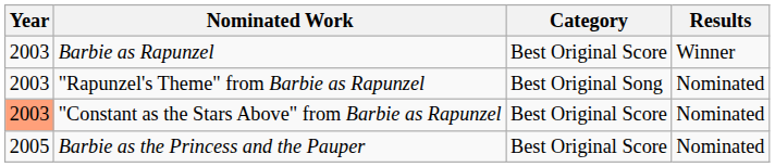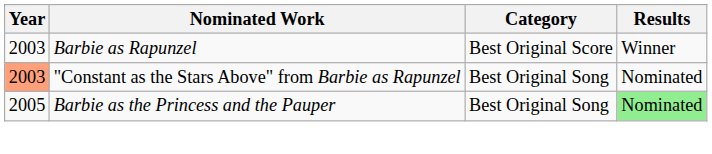 <table class="wikitable">
 <tr>
 <th>Year</th>
 <th>Nominated Work</th>
 <th>Category</th>
 <th>Results</th>
 </tr>
 <tr>
 <td>2003</td>
 <td><em>Barbie as Rapunzel</em></td>
 <td>Best Original Score</td>
 <td>Winner</td>
 </tr>
 <tr>
-<td>2003</td>
-<td>"Rapunzel's Theme" from <em>Barbie as Rapunzel</em></td>
-<td>Best Original Song</td>
-<td>Nominated</td>
-</tr>
-<tr>
 <td style="background: lightsalmon;">2003</td>
 <td>"Constant as the Stars Above" from <em>Barbie as Rapunzel</em></td>
-<td>Best Original Score</td>
+<td>Best Original Song</td>
 <td>Nominated</td>
 </tr>
 <tr>
 <td>2005</td>
 <td><em>Barbie as the Princess and the Pauper</em></td>
-<td>Best Original Score</td>
-<td>Nominated</td>
+<td>Best Original Song</td>
+<td style="background: lightgreen;">Nominated</td>
 </tr>
 </table>
